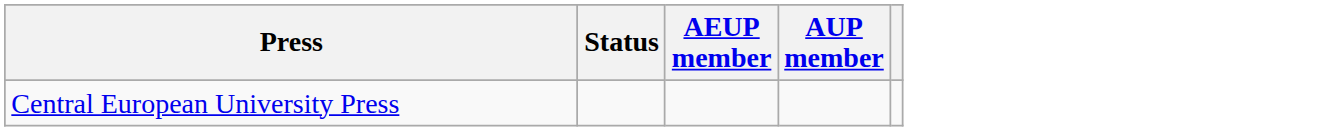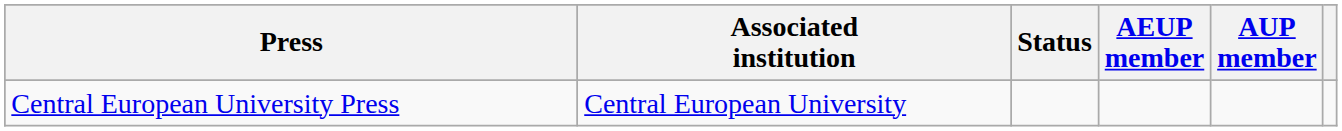 <table class="wikitable sortable">
 <tr>
 <th style="width:20em">Press</th>
+<th style="width:15em">Associated<br>institution</th>
 <th>Status</th>
 <th><a href='#'>AEUP<br>member</a></th>
 <th><a href='#'>AUP<br>member</a></th>
 <th></th>
 </tr>
 <tr>
 <td><a href='#'>Central European University Press</a></td>
+<td><a href='#'>Central European University</a></td>
 <td></td>
 <td></td>
 <td></td>
 <td></td>
 </tr>
 </table>
